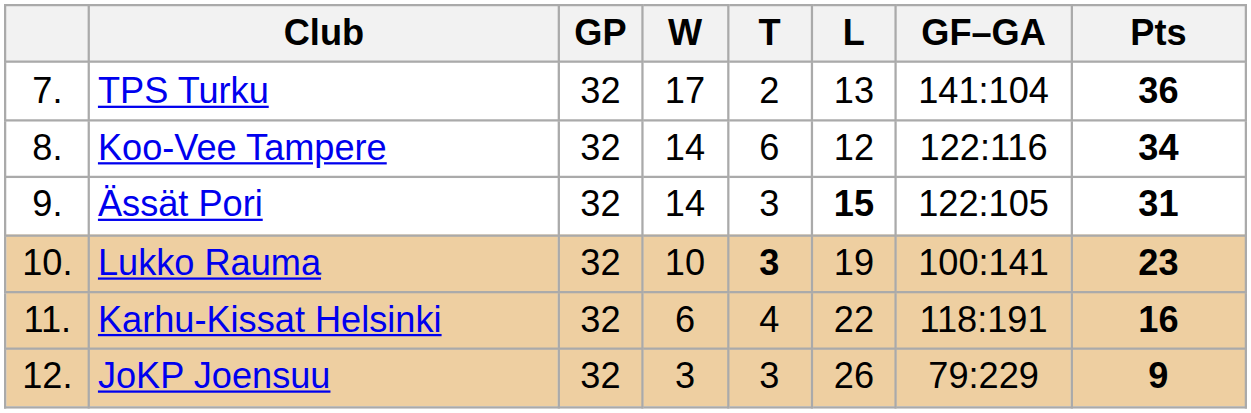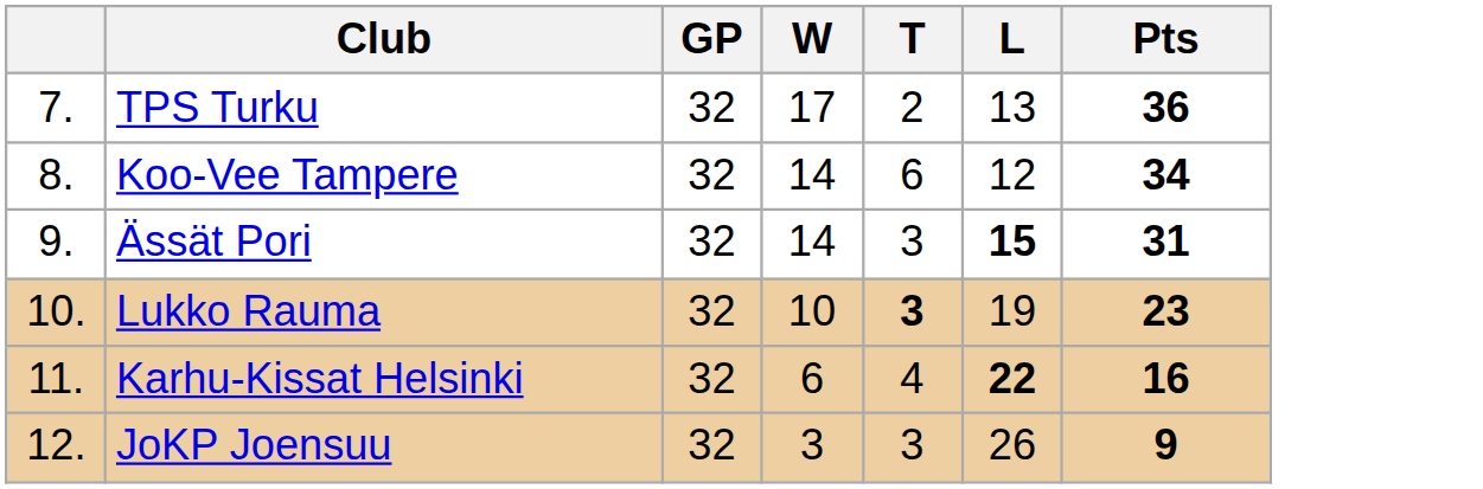 <table class="wikitable">
 <tr>
 <th width="30"></th>
 <th width="200">Club</th>
 <th width="30">GP</th>
 <th width="30">W</th>
 <th width="30">T</th>
 <th width="30">L</th>
-<th width="70">GF–GA</th>
 <th width="70">Pts</th>
 </tr>
 <tr bgcolor="#FFFFFF" align="center">
 <td>7.</td>
 <td align="left"><a href='#'>TPS Turku</a></td>
 <td>32</td>
 <td>17</td>
 <td>2</td>
 <td>13</td>
-<td>141:104</td>
 <td><strong>36</strong></td>
 </tr>
 <tr bgcolor="#FFFFFF" align="center">
 <td>8.</td>
 <td align="left"><a href='#'>Koo-Vee Tampere</a></td>
 <td>32</td>
 <td>14</td>
 <td>6</td>
 <td>12</td>
-<td>122:116</td>
 <td><strong>34</strong></td>
 </tr>
 <tr bgcolor="#FFFFFF" align="center">
 <td>9.</td>
 <td align="left"><a href='#'>Ässät Pori</a></td>
 <td>32</td>
 <td>14</td>
 <td>3</td>
 <td><strong>15</strong></td>
-<td>122:105</td>
 <td><strong>31</strong></td>
 </tr>
 <tr bgcolor="#EECFA1" align="center">
 <td>10.</td>
 <td align="left"><a href='#'>Lukko Rauma</a></td>
 <td>32</td>
 <td>10</td>
 <td><strong>3</strong></td>
 <td>19</td>
-<td>100:141</td>
 <td><strong>23</strong></td>
 </tr>
 <tr bgcolor="#EECFA1" align="center">
 <td>11.</td>
 <td align="left"><a href='#'>Karhu-Kissat Helsinki</a></td>
 <td>32</td>
 <td>6</td>
 <td>4</td>
-<td>22</td>
-<td>118:191</td>
+<td><strong>22</strong></td>
 <td><strong>16</strong></td>
 </tr>
 <tr bgcolor="#EECFA1" align="center">
 <td>12.</td>
 <td align="left"><a href='#'>JoKP Joensuu</a></td>
 <td>32</td>
 <td>3</td>
 <td>3</td>
 <td>26</td>
-<td>79:229</td>
 <td><strong>9</strong></td>
 </tr>
 </table>
